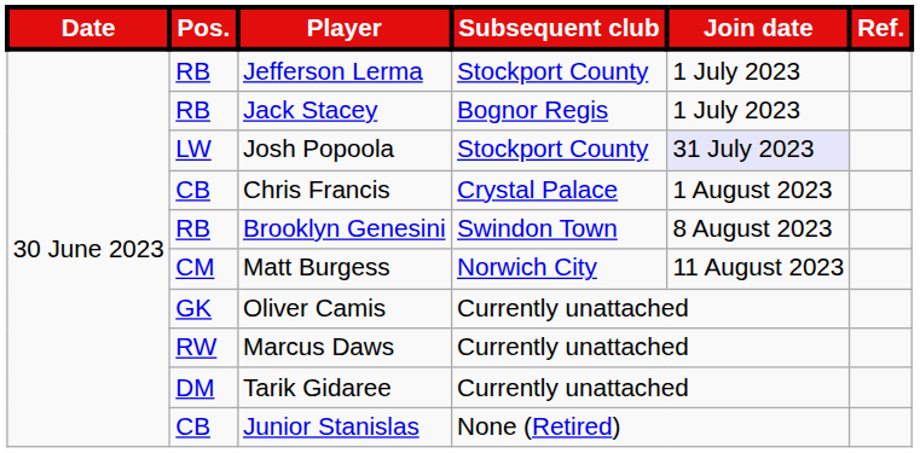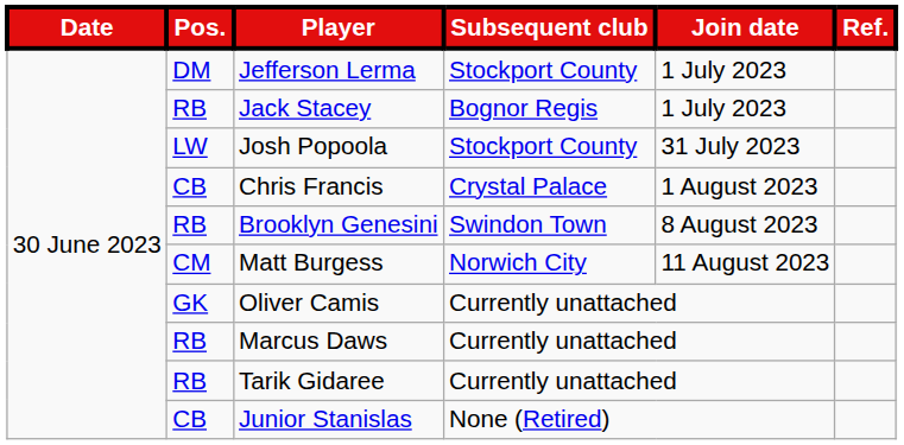 <table class="wikitable plainrowheaders sortable">
 <tr>
 <th style="background:#e20e0e;color:#ffffff;border:3px solid #000000">Date</th>
 <th style="background:#e20e0e;color:#ffffff;border:3px solid #000000">Pos.</th>
 <th style="background:#e20e0e;color:#ffffff;border:3px solid #000000">Player</th>
 <th style="background:#e20e0e;color:#ffffff;border:3px solid #000000">Subsequent club</th>
 <th style="background:#e20e0e;color:#ffffff;border:3px solid #000000">Join date</th>
 <th style="background:#e20e0e;color:#ffffff;border:3px solid #000000">Ref.</th>
 </tr>
 <tr>
 <td rowspan="10">30 June 2023</td>
-<td><a href='#'>RB</a></td>
+<td><a href='#'>DM</a></td>
 <td> <a href='#'>Jefferson Lerma</a></td>
 <td> <a href='#'>Stockport County</a></td>
 <td>1 July 2023</td>
 <td></td>
 </tr>
 <tr>
 <td><a href='#'>RB</a></td>
 <td> <a href='#'>Jack Stacey</a></td>
 <td> <a href='#'>Bognor Regis</a></td>
 <td>1 July 2023</td>
 <td></td>
 </tr>
 <tr>
 <td><a href='#'>LW</a></td>
 <td> Josh Popoola</td>
 <td> <a href='#'>Stockport County</a></td>
-<td style="background: lavender;">31 July 2023</td>
+<td>31 July 2023</td>
 <td></td>
 </tr>
 <tr>
 <td><a href='#'>CB</a></td>
 <td> Chris Francis</td>
 <td> <a href='#'>Crystal Palace</a></td>
 <td>1 August 2023</td>
 <td></td>
 </tr>
 <tr>
 <td><a href='#'>RB</a></td>
 <td> <a href='#'>Brooklyn Genesini</a></td>
 <td> <a href='#'>Swindon Town</a></td>
 <td>8 August 2023</td>
 <td></td>
 </tr>
 <tr>
 <td><a href='#'>CM</a></td>
 <td> Matt Burgess</td>
 <td> <a href='#'>Norwich City</a></td>
 <td>11 August 2023</td>
 <td></td>
 </tr>
 <tr>
 <td><a href='#'>GK</a></td>
 <td> Oliver Camis</td>
 <td colspan="2">Currently unattached</td>
 <td></td>
 </tr>
 <tr>
-<td><a href='#'>RW</a></td>
+<td><a href='#'>RB</a></td>
 <td> Marcus Daws</td>
 <td colspan="2">Currently unattached</td>
 <td></td>
 </tr>
 <tr>
-<td><a href='#'>DM</a></td>
+<td><a href='#'>RB</a></td>
 <td> Tarik Gidaree</td>
 <td colspan="2">Currently unattached</td>
 <td></td>
 </tr>
 <tr>
 <td><a href='#'>CB</a></td>
 <td> <a href='#'>Junior Stanislas</a></td>
 <td colspan="2">None (<a href='#'>Retired</a>)</td>
 <td></td>
 </tr>
 </table>
